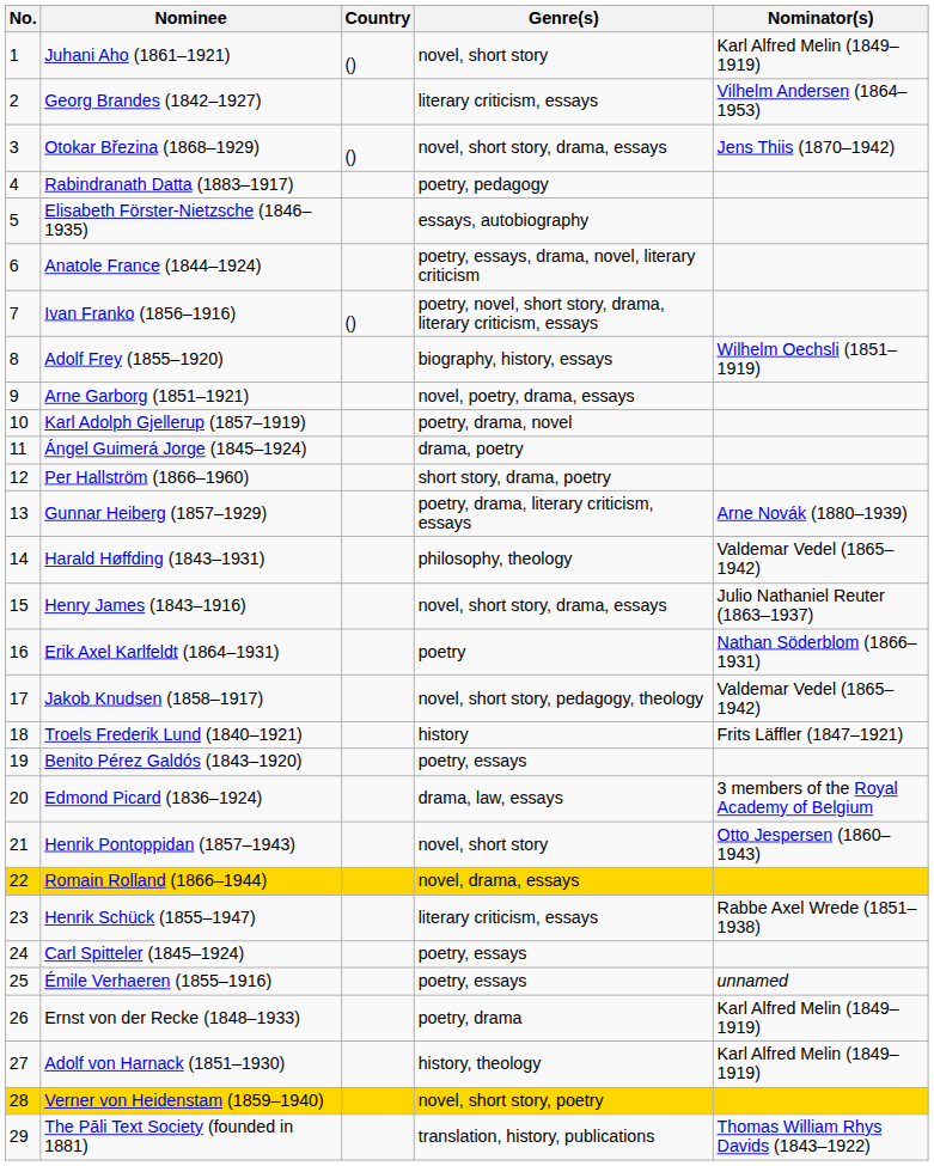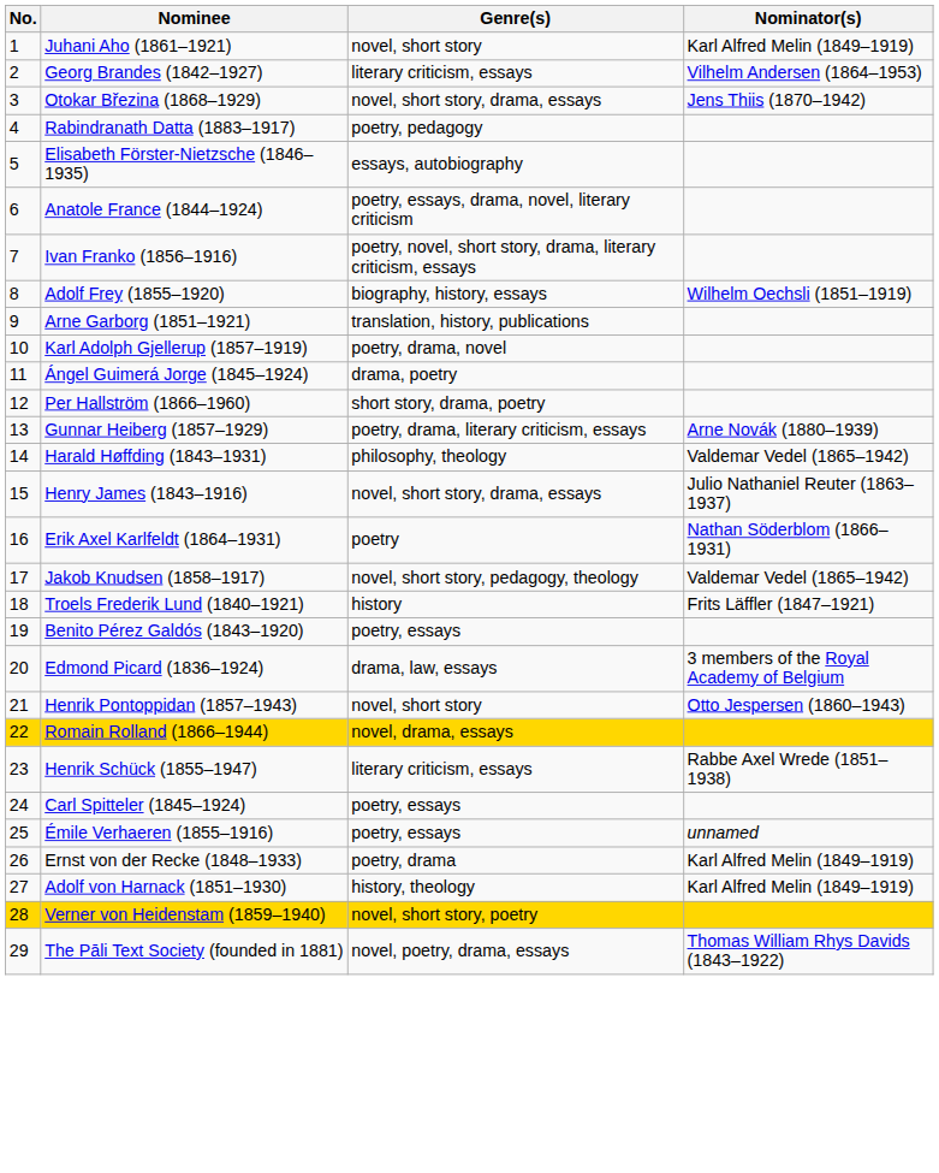 <table class="sortable wikitable mw-collapsible">
 <tr>
 <th scope=col>No.</th>
 <th scope=col>Nominee</th>
-<th scope=col>Country</th>
 <th scope=col>Genre(s)</th>
 <th scope=col>Nominator(s)</th>
 </tr>
 <tr>
 <td>1</td>
 <td><a href='#'>Juhani Aho</a> (1861–1921)</td>
-<td><br>()</td>
 <td>novel, short story</td>
 <td>Karl Alfred Melin (1849–1919)</td>
 </tr>
 <tr>
 <td>2</td>
 <td><a href='#'>Georg Brandes</a> (1842–1927)</td>
-<td></td>
 <td>literary criticism, essays</td>
 <td><a href='#'>Vilhelm Andersen</a> (1864–1953)</td>
 </tr>
 <tr>
 <td>3</td>
 <td><a href='#'>Otokar Březina</a> (1868–1929)</td>
-<td><br>()</td>
 <td>novel, short story, drama, essays</td>
 <td><a href='#'>Jens Thiis</a> (1870–1942)</td>
 </tr>
 <tr>
 <td>4</td>
 <td><a href='#'>Rabindranath Datta</a> (1883–1917)</td>
-<td></td>
 <td>poetry, pedagogy</td>
 <td></td>
 </tr>
 <tr>
 <td>5</td>
 <td><a href='#'>Elisabeth Förster-Nietzsche</a> (1846–1935)</td>
-<td></td>
 <td>essays, autobiography</td>
 <td></td>
 </tr>
 <tr>
 <td>6</td>
 <td><a href='#'>Anatole France</a> (1844–1924)</td>
-<td></td>
 <td>poetry, essays, drama, novel, literary criticism</td>
 <td></td>
 </tr>
 <tr>
 <td>7</td>
 <td><a href='#'>Ivan Franko</a> (1856–1916)</td>
-<td><br>()</td>
 <td>poetry, novel, short story, drama, literary criticism, essays</td>
 <td></td>
 </tr>
 <tr>
 <td>8</td>
 <td><a href='#'>Adolf Frey</a> (1855–1920)</td>
-<td></td>
 <td>biography, history, essays</td>
 <td><a href='#'>Wilhelm Oechsli</a> (1851–1919)</td>
 </tr>
 <tr>
 <td>9</td>
 <td><a href='#'>Arne Garborg</a> (1851–1921)</td>
-<td></td>
-<td>novel, poetry, drama, essays</td>
+<td>translation, history, publications</td>
 <td></td>
 </tr>
 <tr>
 <td>10</td>
 <td><a href='#'>Karl Adolph Gjellerup</a> (1857–1919)</td>
-<td></td>
 <td>poetry, drama, novel</td>
 <td></td>
 </tr>
 <tr>
 <td>11</td>
 <td><a href='#'>Ángel Guimerá Jorge</a> (1845–1924)</td>
-<td></td>
 <td>drama, poetry</td>
 <td></td>
 </tr>
 <tr>
 <td>12</td>
 <td><a href='#'>Per Hallström</a> (1866–1960)</td>
-<td></td>
 <td>short story, drama, poetry</td>
 <td></td>
 </tr>
 <tr>
 <td>13</td>
 <td><a href='#'>Gunnar Heiberg</a> (1857–1929)</td>
-<td></td>
 <td>poetry, drama, literary criticism, essays</td>
 <td><a href='#'>Arne Novák</a> (1880–1939)</td>
 </tr>
 <tr>
 <td>14</td>
 <td><a href='#'>Harald Høffding</a> (1843–1931)</td>
-<td></td>
 <td>philosophy, theology</td>
 <td>Valdemar Vedel (1865–1942)</td>
 </tr>
 <tr>
 <td>15</td>
 <td><a href='#'>Henry James</a> (1843–1916)</td>
-<td><br></td>
 <td>novel, short story, drama, essays</td>
 <td>Julio Nathaniel Reuter (1863–1937)</td>
 </tr>
 <tr>
 <td>16</td>
 <td><a href='#'>Erik Axel Karlfeldt</a> (1864–1931)</td>
-<td></td>
 <td>poetry</td>
 <td><a href='#'>Nathan Söderblom</a> (1866–1931)</td>
 </tr>
 <tr>
 <td>17</td>
 <td><a href='#'>Jakob Knudsen</a> (1858–1917)</td>
-<td></td>
 <td>novel, short story, pedagogy, theology</td>
 <td>Valdemar Vedel (1865–1942)</td>
 </tr>
 <tr>
 <td>18</td>
 <td><a href='#'>Troels Frederik Lund</a> (1840–1921)</td>
-<td></td>
 <td>history</td>
 <td>Frits Läffler (1847–1921)</td>
 </tr>
 <tr>
 <td>19</td>
 <td><a href='#'>Benito Pérez Galdós</a> (1843–1920)</td>
-<td></td>
 <td>poetry, essays</td>
 <td></td>
 </tr>
 <tr>
 <td>20</td>
 <td><a href='#'>Edmond Picard</a> (1836–1924)</td>
-<td></td>
 <td>drama, law, essays</td>
 <td>3 members of the <a href='#'>Royal Academy of Belgium</a></td>
 </tr>
 <tr>
 <td>21</td>
 <td><a href='#'>Henrik Pontoppidan</a> (1857–1943)</td>
-<td></td>
 <td>novel, short story</td>
 <td><a href='#'>Otto Jespersen</a> (1860–1943)</td>
 </tr>
 <tr>
 <td style="background:gold;white-space:nowrap">22</td>
 <td style="background:gold;white-space:nowrap"><a href='#'>Romain Rolland</a> (1866–1944)</td>
-<td style="background:gold;white-space:nowrap"></td>
 <td style="background:gold;white-space:nowrap">novel, drama, essays</td>
 <td style="background:gold;white-space:nowrap"></td>
 </tr>
 <tr>
 <td>23</td>
 <td><a href='#'>Henrik Schück</a> (1855–1947)</td>
-<td></td>
 <td>literary criticism, essays</td>
 <td>Rabbe Axel Wrede (1851–1938)</td>
 </tr>
 <tr>
 <td>24</td>
 <td><a href='#'>Carl Spitteler</a> (1845–1924)</td>
-<td></td>
 <td>poetry, essays</td>
 <td></td>
 </tr>
 <tr>
 <td>25</td>
 <td><a href='#'>Émile Verhaeren</a> (1855–1916)</td>
-<td></td>
 <td>poetry, essays</td>
 <td><em>unnamed</em></td>
 </tr>
 <tr>
 <td>26</td>
 <td>Ernst von der Recke (1848–1933)</td>
-<td></td>
 <td>poetry, drama</td>
 <td>Karl Alfred Melin (1849–1919)</td>
 </tr>
 <tr>
 <td>27</td>
 <td><a href='#'>Adolf von Harnack</a> (1851–1930)</td>
-<td></td>
 <td>history, theology</td>
 <td>Karl Alfred Melin (1849–1919)</td>
 </tr>
 <tr>
 <td style="background:gold;white-space:nowrap">28</td>
 <td style="background:gold;white-space:nowrap"><a href='#'>Verner von Heidenstam</a> (1859–1940)</td>
-<td style="background:gold;white-space:nowrap"></td>
 <td style="background:gold;white-space:nowrap">novel, short story, poetry</td>
 <td style="background:gold;white-space:nowrap"></td>
 </tr>
 <tr>
 <td>29</td>
 <td><a href='#'>The Pāli Text Society</a> (founded in 1881)</td>
-<td></td>
-<td>translation, history, publications</td>
+<td>novel, poetry, drama, essays</td>
 <td><a href='#'>Thomas William Rhys Davids</a> (1843–1922)</td>
 </tr>
 </table>
